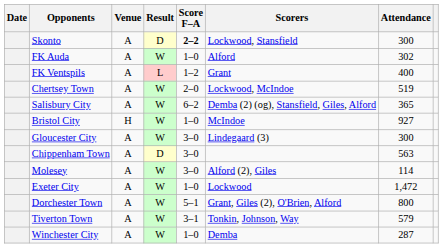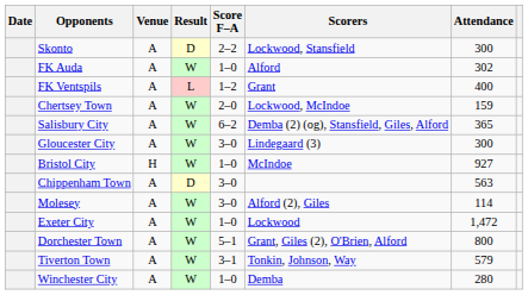 <table class="wikitable plainrowheaders sortable" style="text-align:center">
 <tr>
 <th scope=col>Date</th>
 <th scope=col>Opponents</th>
 <th scope=col>Venue</th>
 <th scope=col>Result</th>
 <th scope=col>Score<br>F–A</th>
 <th scope=col class=unsortable>Scorers</th>
 <th scope=col>Attendance</th>
 <th scope=col class=unsortable></th>
 </tr>
 <tr>
 <th scope=row></th>
 <td align=left><a href='#'>Skonto</a></td>
 <td>A</td>
 <td style="background-color:#FFFFCC">D</td>
-<td><strong>2–2</strong></td>
+<td>2–2</td>
 <td align="left"><a href='#'>Lockwood</a>, <a href='#'>Stansfield</a></td>
 <td>300</td>
 <td></td>
 </tr>
 <tr>
 <th scope=row></th>
 <td align=left><a href='#'>FK Auda</a></td>
 <td>A</td>
 <td style="background-color:#CCFFCC">W</td>
 <td>1–0</td>
 <td align="left"><a href='#'>Alford</a></td>
 <td>302</td>
 <td></td>
 </tr>
 <tr>
 <th scope=row></th>
 <td align=left><a href='#'>FK Ventspils</a></td>
 <td>A</td>
 <td style="background-color:#FFCCCC">L</td>
 <td>1–2</td>
 <td align="left"><a href='#'>Grant</a></td>
 <td>400</td>
 <td></td>
 </tr>
 <tr>
 <th scope=row></th>
 <td align=left><a href='#'>Chertsey Town</a></td>
 <td>A</td>
 <td style="background-color:#CCFFCC">W</td>
 <td>2–0</td>
 <td align="left"><a href='#'>Lockwood</a>, <a href='#'>McIndoe</a></td>
-<td>519</td>
+<td>159</td>
 <td></td>
 </tr>
 <tr>
 <th scope=row></th>
 <td align=left><a href='#'>Salisbury City</a></td>
 <td>A</td>
 <td style="background-color:#CCFFCC">W</td>
 <td>6–2</td>
 <td align="left"><a href='#'>Demba</a> (2)  (og), <a href='#'>Stansfield</a>, <a href='#'>Giles</a>, <a href='#'>Alford</a></td>
 <td>365</td>
 <td></td>
 </tr>
 <tr>
 <th scope=row></th>
+<td align=left><a href='#'>Gloucester City</a></td>
+<td>A</td>
+<td style="background-color:#CCFFCC">W</td>
+<td>3–0</td>
+<td align="left"><a href='#'>Lindegaard</a> (3)</td>
+<td>300</td>
+<td></td>
+</tr>
+<tr>
+<th scope=row></th>
 <td align=left><a href='#'>Bristol City</a></td>
 <td>H</td>
 <td style="background-color:#CCFFCC">W</td>
 <td>1–0</td>
 <td align="left"><a href='#'>McIndoe</a></td>
 <td>927</td>
-<td></td>
-</tr>
-<tr>
-<th scope=row></th>
-<td align=left><a href='#'>Gloucester City</a></td>
-<td>A</td>
-<td style="background-color:#CCFFCC">W</td>
-<td>3–0</td>
-<td align="left"><a href='#'>Lindegaard</a> (3)</td>
-<td>300</td>
 <td></td>
 </tr>
 <tr>
 <th scope=row></th>
 <td align=left><a href='#'>Chippenham Town</a></td>
 <td>A</td>
 <td style="background-color:#FFFFCC">D</td>
 <td>3–0</td>
 <td align="left"></td>
 <td>563</td>
 <td></td>
 </tr>
 <tr>
 <th scope=row></th>
 <td align=left><a href='#'>Molesey</a></td>
 <td>A</td>
 <td style="background-color:#CCFFCC">W</td>
 <td>3–0</td>
 <td align="left"><a href='#'>Alford</a> (2), <a href='#'>Giles</a></td>
 <td>114</td>
 <td></td>
 </tr>
 <tr>
 <th scope=row></th>
 <td align=left><a href='#'>Exeter City</a></td>
 <td>A</td>
 <td style="background-color:#CCFFCC">W</td>
 <td>1–0</td>
 <td align="left"><a href='#'>Lockwood</a></td>
 <td>1,472</td>
 <td></td>
 </tr>
 <tr>
 <th scope=row></th>
 <td align=left><a href='#'>Dorchester Town</a></td>
 <td>A</td>
 <td style="background-color:#CCFFCC">W</td>
 <td>5–1</td>
 <td align="left"><a href='#'>Grant</a>, <a href='#'>Giles</a> (2), <a href='#'>O'Brien</a>, <a href='#'>Alford</a></td>
 <td>800</td>
 <td></td>
 </tr>
 <tr>
 <th scope=row></th>
 <td align=left><a href='#'>Tiverton Town</a></td>
 <td>A</td>
 <td style="background-color:#CCFFCC">W</td>
 <td>3–1</td>
 <td align="left"><a href='#'>Tonkin</a>, <a href='#'>Johnson</a>, <a href='#'>Way</a></td>
 <td>579</td>
 <td></td>
 </tr>
 <tr>
 <th scope=row></th>
 <td align=left><a href='#'>Winchester City</a></td>
 <td>A</td>
 <td style="background-color:#CCFFCC">W</td>
 <td>1–0</td>
 <td align="left"><a href='#'>Demba</a></td>
-<td>287</td>
+<td>280</td>
 <td></td>
 </tr>
 </table>
